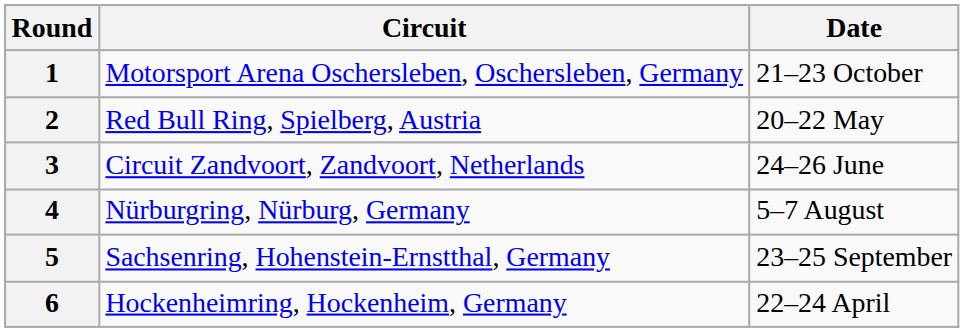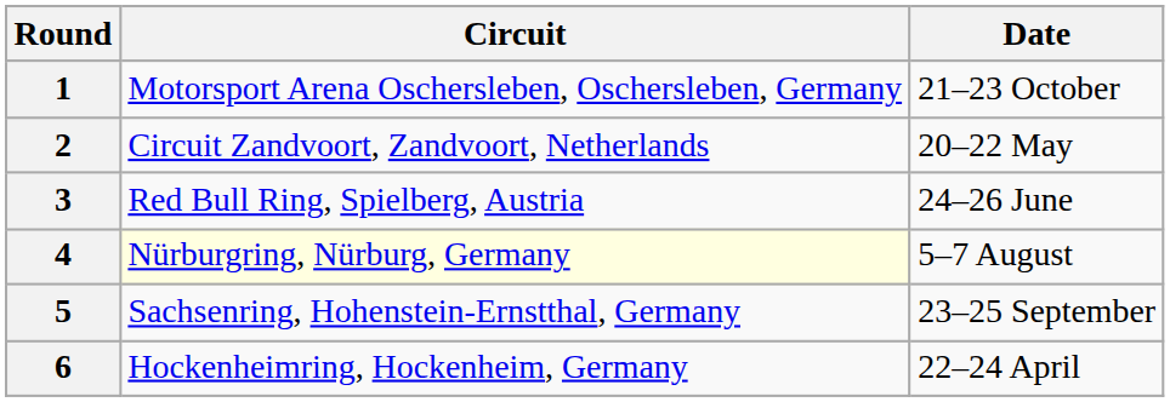 <table class="wikitable" style="font-size:85%;">
 <tr>
 <th>Round</th>
 <th>Circuit</th>
 <th>Date</th>
 </tr>
 <tr>
 <th>1</th>
 <td> <a href='#'>Motorsport Arena Oschersleben</a>, <a href='#'>Oschersleben</a>, <a href='#'>Germany</a></td>
 <td>21–23 October</td>
 </tr>
 <tr>
 <th>2</th>
-<td> <a href='#'>Red Bull Ring</a>, <a href='#'>Spielberg</a>, <a href='#'>Austria</a></td>
+<td> <a href='#'>Circuit Zandvoort</a>, <a href='#'>Zandvoort</a>, <a href='#'>Netherlands</a></td>
 <td>20–22 May</td>
 </tr>
 <tr>
 <th>3</th>
-<td> <a href='#'>Circuit Zandvoort</a>, <a href='#'>Zandvoort</a>, <a href='#'>Netherlands</a></td>
+<td> <a href='#'>Red Bull Ring</a>, <a href='#'>Spielberg</a>, <a href='#'>Austria</a></td>
 <td>24–26 June</td>
 </tr>
 <tr>
 <th>4</th>
-<td> <a href='#'>Nürburgring</a>, <a href='#'>Nürburg</a>, <a href='#'>Germany</a></td>
+<td style="background: lightyellow;"> <a href='#'>Nürburgring</a>, <a href='#'>Nürburg</a>, <a href='#'>Germany</a></td>
 <td>5–7 August</td>
 </tr>
 <tr>
 <th>5</th>
 <td> <a href='#'>Sachsenring</a>, <a href='#'>Hohenstein-Ernstthal</a>, <a href='#'>Germany</a></td>
 <td>23–25 September</td>
 </tr>
 <tr>
 <th>6</th>
 <td> <a href='#'>Hockenheimring</a>, <a href='#'>Hockenheim</a>, <a href='#'>Germany</a></td>
 <td>22–24 April</td>
 </tr>
 </table>
